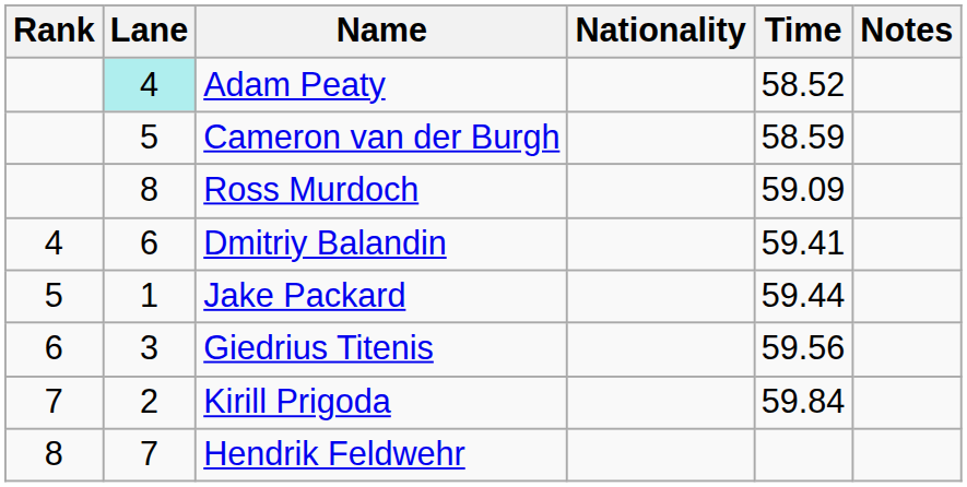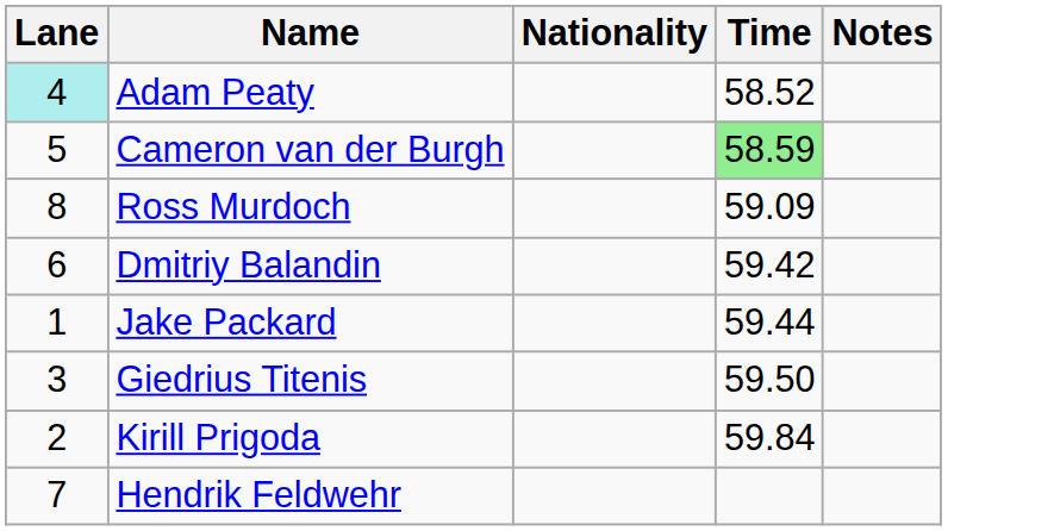 <table class="wikitable sortable" style="text-align:center">
 <tr>
-<th>Rank</th>
 <th>Lane</th>
 <th>Name</th>
 <th>Nationality</th>
 <th>Time</th>
 <th>Notes</th>
 </tr>
 <tr>
-<td></td>
 <td style="background: paleturquoise;">4</td>
 <td align=left><a href='#'>Adam Peaty</a></td>
 <td align=left></td>
 <td>58.52</td>
 <td></td>
 </tr>
 <tr>
-<td></td>
 <td>5</td>
 <td align=left><a href='#'>Cameron van der Burgh</a></td>
 <td align=left></td>
-<td>58.59</td>
+<td style="background: lightgreen;">58.59</td>
 <td></td>
 </tr>
 <tr>
-<td></td>
 <td>8</td>
 <td align=left><a href='#'>Ross Murdoch</a></td>
 <td align=left></td>
 <td>59.09</td>
 <td></td>
 </tr>
 <tr>
-<td>4</td>
 <td>6</td>
 <td align=left><a href='#'>Dmitriy Balandin</a></td>
 <td align=left></td>
-<td>59.41</td>
+<td>59.42</td>
 <td></td>
 </tr>
 <tr>
-<td>5</td>
 <td>1</td>
 <td align=left><a href='#'>Jake Packard</a></td>
 <td align=left></td>
 <td>59.44</td>
 <td></td>
 </tr>
 <tr>
-<td>6</td>
 <td>3</td>
 <td align=left><a href='#'>Giedrius Titenis</a></td>
 <td align=left></td>
-<td>59.56</td>
+<td>59.50</td>
 <td></td>
 </tr>
 <tr>
-<td>7</td>
 <td>2</td>
 <td align=left><a href='#'>Kirill Prigoda</a></td>
 <td align=left></td>
 <td>59.84</td>
 <td></td>
 </tr>
 <tr>
-<td>8</td>
 <td>7</td>
 <td align=left><a href='#'>Hendrik Feldwehr</a></td>
 <td align=left></td>
 <td></td>
 <td></td>
 </tr>
 </table>
